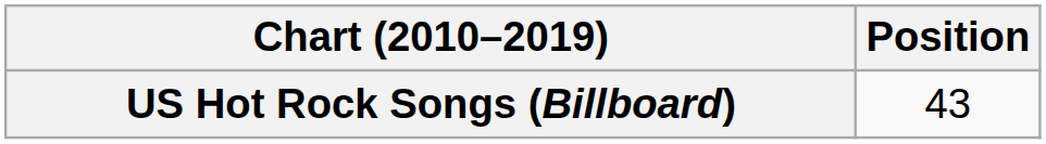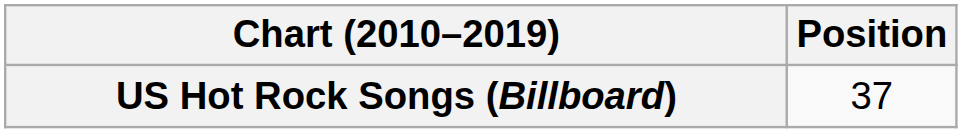 <table class="wikitable sortable plainrowheaders" style="text-align: center;">
 <tr>
 <th scope="col" style="width:20em;">Chart (2010–2019)</th>
 <th scope="col">Position</th>
 </tr>
 <tr>
 <th scope="row">US Hot Rock Songs (<em>Billboard</em>)</th>
-<td>43</td>
+<td>37</td>
 </tr>
 </table>
